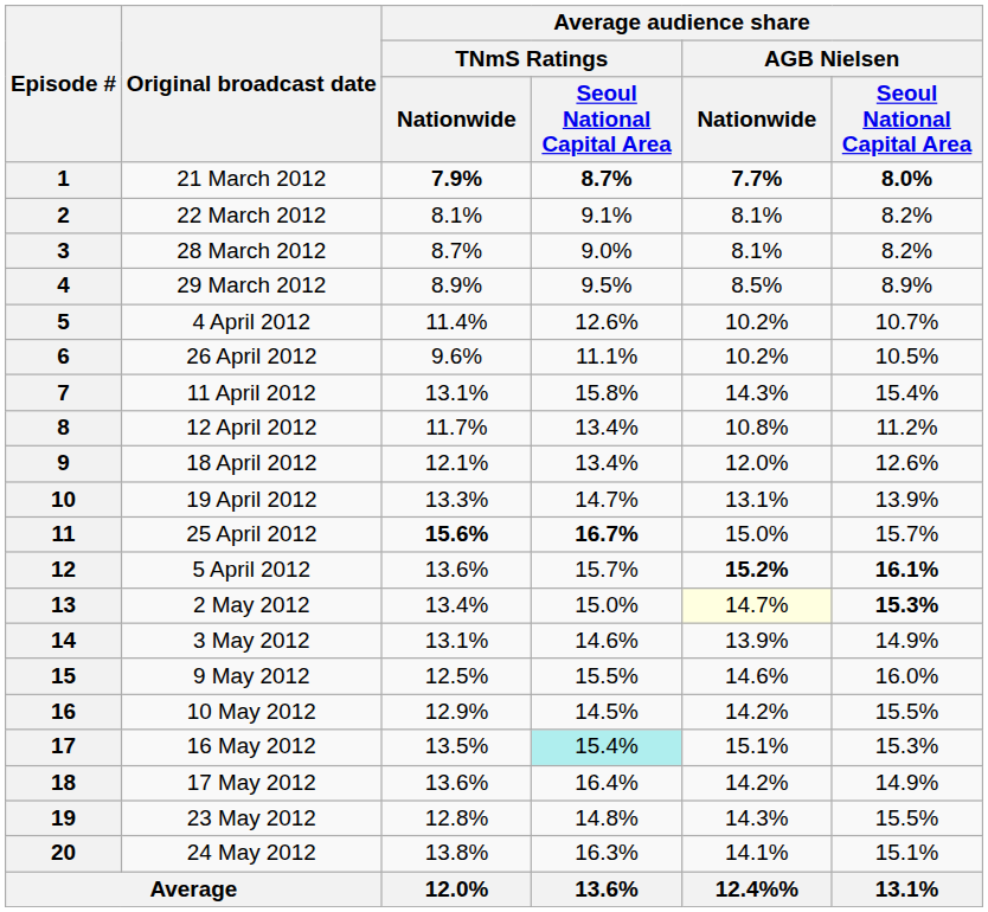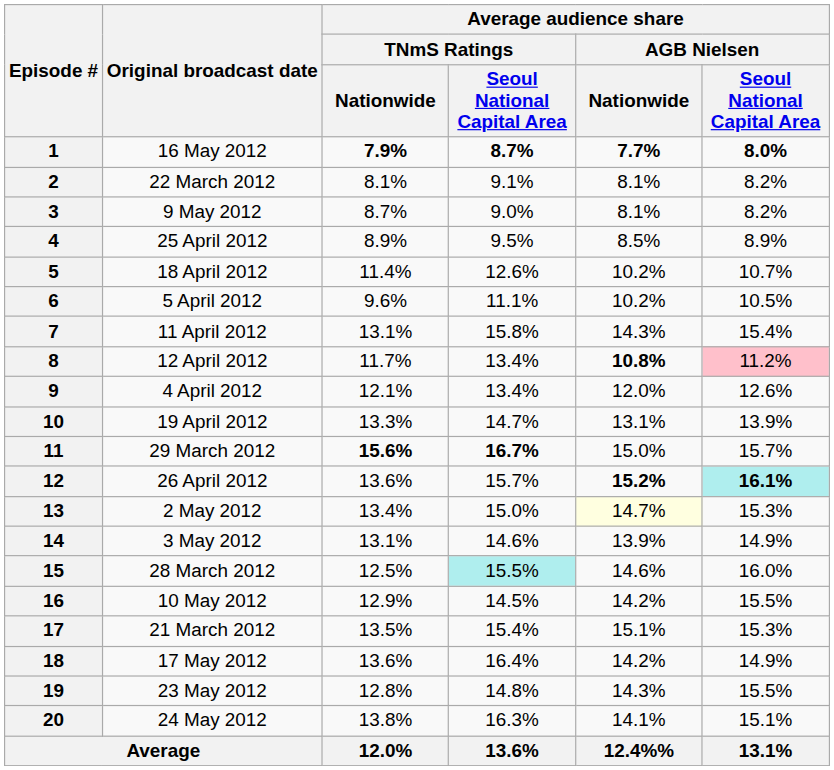 <table class=wikitable style="text-align:center">
 <tr>
 <th rowspan="3">Episode #</th>
 <th rowspan="3">Original broadcast date</th>
 <th colspan="4">Average audience share</th>
 </tr>
 <tr>
 <th colspan="2">TNmS Ratings</th>
 <th colspan="2">AGB Nielsen</th>
 </tr>
 <tr>
 <th width=100>Nationwide</th>
 <th width=100><a href='#'>Seoul National Capital Area</a></th>
 <th width=100>Nationwide</th>
 <th width=100><a href='#'>Seoul National Capital Area</a></th>
 </tr>
 <tr>
 <th>1</th>
-<td>21 March 2012</td>
+<td>16 May 2012</td>
 <td><span><strong>7.9%</strong></span></td>
 <td><span><strong>8.7%</strong></span></td>
 <td><span><strong>7.7%</strong></span></td>
 <td><span><strong>8.0%</strong></span></td>
 </tr>
 <tr>
 <th>2</th>
 <td>22 March 2012</td>
 <td>8.1%</td>
 <td>9.1%</td>
 <td>8.1%</td>
 <td>8.2%</td>
 </tr>
 <tr>
 <th>3</th>
-<td>28 March 2012</td>
+<td>9 May 2012</td>
 <td>8.7%</td>
 <td>9.0%</td>
 <td>8.1%</td>
 <td>8.2%</td>
 </tr>
 <tr>
 <th>4</th>
-<td>29 March 2012</td>
+<td>25 April 2012</td>
 <td>8.9%</td>
 <td>9.5%</td>
 <td>8.5%</td>
 <td>8.9%</td>
 </tr>
 <tr>
 <th>5</th>
-<td>4 April 2012</td>
+<td>18 April 2012</td>
 <td>11.4%</td>
 <td>12.6%</td>
 <td>10.2%</td>
 <td>10.7%</td>
 </tr>
 <tr>
 <th>6</th>
-<td>26 April 2012</td>
+<td>5 April 2012</td>
 <td>9.6%</td>
 <td>11.1%</td>
 <td>10.2%</td>
 <td>10.5%</td>
 </tr>
 <tr>
 <th>7</th>
 <td>11 April 2012</td>
 <td>13.1%</td>
 <td>15.8%</td>
 <td>14.3%</td>
 <td>15.4%</td>
 </tr>
 <tr>
 <th>8</th>
 <td>12 April 2012</td>
 <td>11.7%</td>
 <td>13.4%</td>
-<td>10.8%</td>
-<td>11.2%</td>
+<td><strong>10.8%</strong></td>
+<td style="background: pink;">11.2%</td>
 </tr>
 <tr>
 <th>9</th>
-<td>18 April 2012</td>
+<td>4 April 2012</td>
 <td>12.1%</td>
 <td>13.4%</td>
 <td>12.0%</td>
 <td>12.6%</td>
 </tr>
 <tr>
 <th>10</th>
 <td>19 April 2012</td>
 <td>13.3%</td>
 <td>14.7%</td>
 <td>13.1%</td>
 <td>13.9%</td>
 </tr>
 <tr>
 <th>11</th>
-<td>25 April 2012</td>
+<td>29 March 2012</td>
 <td><span><strong>15.6%</strong></span></td>
 <td><span><strong>16.7%</strong></span></td>
 <td>15.0%</td>
 <td>15.7%</td>
 </tr>
 <tr>
 <th>12</th>
-<td>5 April 2012</td>
+<td>26 April 2012</td>
 <td>13.6%</td>
 <td>15.7%</td>
 <td><span><strong>15.2%</strong></span></td>
-<td><span><strong>16.1%</strong></span></td>
+<td style="background: paleturquoise;"><span><strong>16.1%</strong></span></td>
 </tr>
 <tr>
 <th>13</th>
 <td>2 May 2012</td>
 <td>13.4%</td>
 <td>15.0%</td>
 <td style="background: lightyellow;">14.7%</td>
-<td><strong>15.3%</strong></td>
+<td>15.3%</td>
 </tr>
 <tr>
 <th>14</th>
 <td>3 May 2012</td>
 <td>13.1%</td>
 <td>14.6%</td>
 <td>13.9%</td>
 <td>14.9%</td>
 </tr>
 <tr>
 <th>15</th>
-<td>9 May 2012</td>
+<td>28 March 2012</td>
 <td>12.5%</td>
-<td>15.5%</td>
+<td style="background: paleturquoise;">15.5%</td>
 <td>14.6%</td>
 <td>16.0%</td>
 </tr>
 <tr>
 <th>16</th>
 <td>10 May 2012</td>
 <td>12.9%</td>
 <td>14.5%</td>
 <td>14.2%</td>
 <td>15.5%</td>
 </tr>
 <tr>
 <th>17</th>
-<td>16 May 2012</td>
+<td>21 March 2012</td>
 <td>13.5%</td>
-<td style="background: paleturquoise;">15.4%</td>
+<td>15.4%</td>
 <td>15.1%</td>
 <td>15.3%</td>
 </tr>
 <tr>
 <th>18</th>
 <td>17 May 2012</td>
 <td>13.6%</td>
 <td>16.4%</td>
 <td>14.2%</td>
 <td>14.9%</td>
 </tr>
 <tr>
 <th>19</th>
 <td>23 May 2012</td>
 <td>12.8%</td>
 <td>14.8%</td>
 <td>14.3%</td>
 <td>15.5%</td>
 </tr>
 <tr>
 <th>20</th>
 <td>24 May 2012</td>
 <td>13.8%</td>
 <td>16.3%</td>
 <td>14.1%</td>
 <td>15.1%</td>
 </tr>
 <tr>
 <th colspan=2>Average</th>
 <th>12.0%</th>
 <th>13.6%</th>
 <th>12.4%%</th>
 <th>13.1%</th>
 </tr>
 </table>
